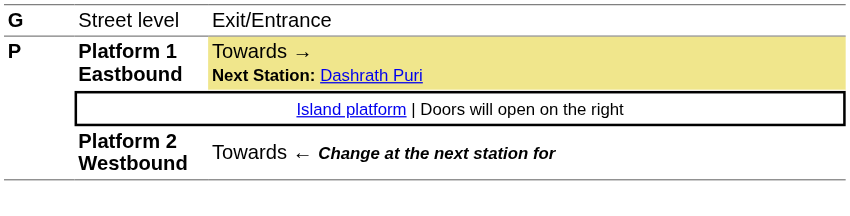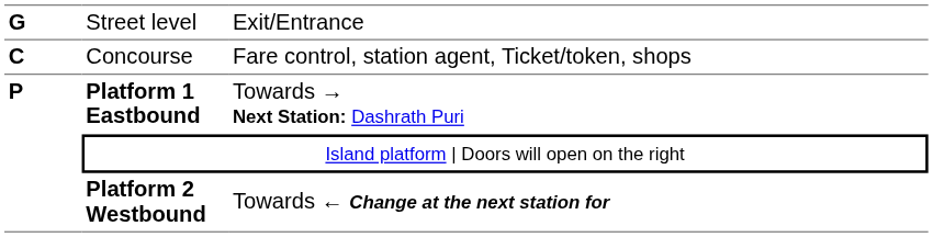 <table table border=0 cellspacing=0 cellpadding=3>
 <tr>
 <td style="border-top:solid 1px grey;border-bottom:solid 1px grey;" width=50 valign=top><strong>G</strong></td>
 <td style="border-top:solid 1px grey;border-bottom:solid 1px grey;" width=100 valign=top>Street level</td>
 <td style="border-top:solid 1px grey;border-bottom:solid 1px grey;" width=500 valign=top>Exit/Entrance</td>
 </tr>
 <tr>
+<td style="border-bottom:solid 1px grey;"><strong>C</strong></td>
+<td style="border-bottom:solid 1px grey;">Concourse</td>
+<td style="border-bottom:solid 1px grey;">Fare control, station agent, Ticket/token, shops</td>
+</tr>
+<tr>
 <td style="border-bottom:solid 1px grey;" width=50 rowspan=3 valign=top><strong>P</strong></td>
 <td style="border-bottom:solid 1px white;" width=100><span><strong>Platform 1</strong><br><strong>Eastbound</strong></span></td>
-<td style="background: khaki; border-bottom:solid 1px white;" width=500>Towards → <br><small><strong>Next Station:</strong> <a href='#'>Dashrath Puri</a></small></td>
+<td style="border-bottom:solid 1px white;" width=500>Towards → <br><small><strong>Next Station:</strong> <a href='#'>Dashrath Puri</a></small></td>
 </tr>
 <tr>
 <td style="border-top:solid 2px black;border-right:solid 2px black;border-left:solid 2px black;border-bottom:solid 2px black;text-align:center;" colspan=2><small><a href='#'>Island platform</a> | Doors will open on the right </small></td>
 </tr>
 <tr>
 <td style="border-bottom:solid 1px grey;" width=100><span><strong>Platform 2</strong><br><strong>Westbound</strong></span></td>
 <td style="border-bottom:solid 1px grey;" width="500">Towards ←  <small><strong><em>Change at the next station for <strong><em></small></td>
 </tr>
 </table>
